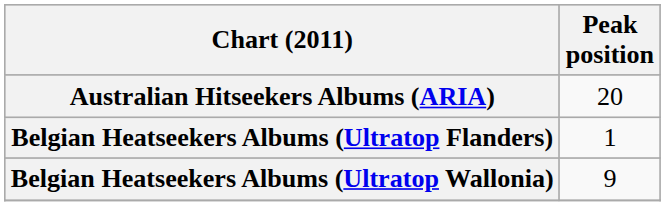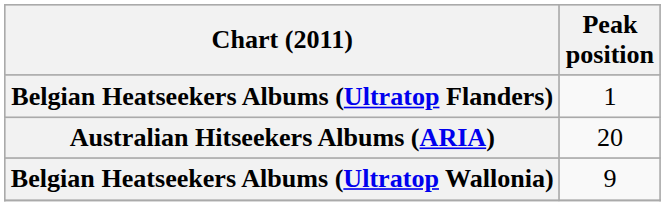 <table class="wikitable sortable plainrowheaders" style="text-align:center">
 <tr>
 <th scope="col">Chart (2011)</th>
 <th scope="col">Peak<br>position</th>
 </tr>
 <tr>
+<th scope="row">Belgian Heatseekers Albums (<a href='#'>Ultratop</a> Flanders)</th>
+<td>1</td>
+</tr>
+<tr>
 <th scope="row">Australian Hitseekers Albums (<a href='#'>ARIA</a>)</th>
 <td>20</td>
-</tr>
-<tr>
-<th scope="row">Belgian Heatseekers Albums (<a href='#'>Ultratop</a> Flanders)</th>
-<td>1</td>
 </tr>
 <tr>
 <th scope="row">Belgian Heatseekers Albums (<a href='#'>Ultratop</a> Wallonia)</th>
 <td>9</td>
 </tr>
 <tr>
 </tr>
 <tr>
 </tr>
 <tr>
 </tr>
 <tr>
 </tr>
 <tr>
 </tr>
 <tr>
 </tr>
 <tr>
 </tr>
 <tr>
 </tr>
 </table>
